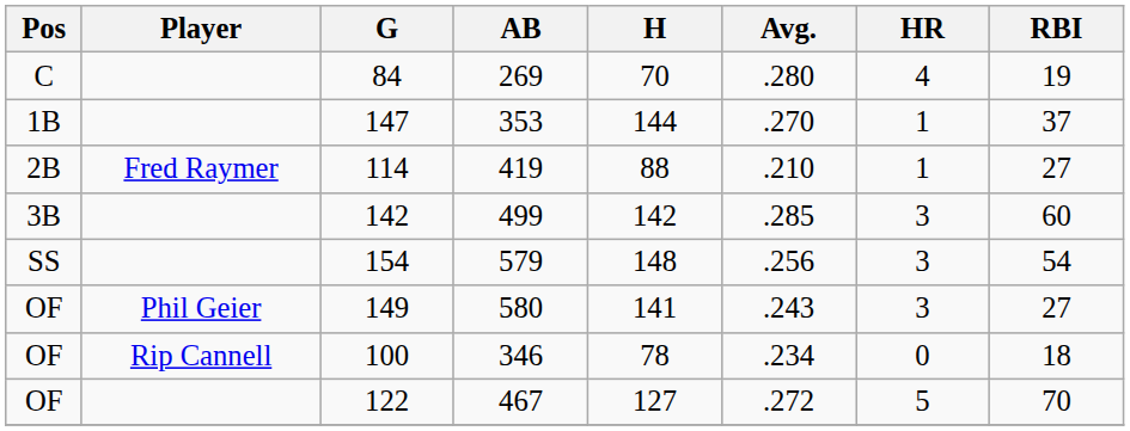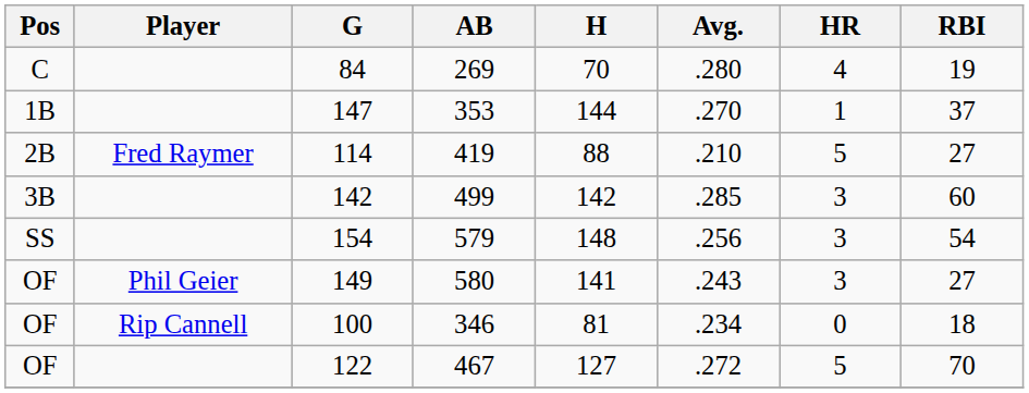 <table class="wikitable sortable">
 <tr>
 <th bgcolor="#DDDDFF" width="5%">Pos</th>
 <th bgcolor="#DDDDFF" width="16%">Player</th>
 <th bgcolor="#DDDDFF" width="9%">G</th>
 <th bgcolor="#DDDDFF" width="9%">AB</th>
 <th bgcolor="#DDDDFF" width="9%">H</th>
 <th bgcolor="#DDDDFF" width="9%">Avg.</th>
 <th bgcolor="#DDDDFF" width="9%">HR</th>
 <th bgcolor="#DDDDFF" width="9%">RBI</th>
 </tr>
 <tr align="center">
 <td>C</td>
 <td></td>
 <td>84</td>
 <td>269</td>
 <td>70</td>
 <td>.280</td>
 <td>4</td>
 <td>19</td>
 </tr>
 <tr align="center">
 <td>1B</td>
 <td></td>
 <td>147</td>
 <td>353</td>
 <td>144</td>
 <td>.270</td>
 <td>1</td>
 <td>37</td>
 </tr>
 <tr align="center">
 <td>2B</td>
 <td><a href='#'>Fred Raymer</a></td>
 <td>114</td>
 <td>419</td>
 <td>88</td>
 <td>.210</td>
-<td>1</td>
+<td>5</td>
 <td>27</td>
 </tr>
 <tr align=center>
 <td>3B</td>
 <td></td>
 <td>142</td>
 <td>499</td>
 <td>142</td>
 <td>.285</td>
 <td>3</td>
 <td>60</td>
 </tr>
 <tr align="center">
 <td>SS</td>
 <td></td>
 <td>154</td>
 <td>579</td>
 <td>148</td>
 <td>.256</td>
 <td>3</td>
 <td>54</td>
 </tr>
 <tr align="center">
 <td>OF</td>
 <td><a href='#'>Phil Geier</a></td>
 <td>149</td>
 <td>580</td>
 <td>141</td>
 <td>.243</td>
 <td>3</td>
 <td>27</td>
 </tr>
 <tr align=center>
 <td>OF</td>
 <td><a href='#'>Rip Cannell</a></td>
 <td>100</td>
 <td>346</td>
-<td>78</td>
+<td>81</td>
 <td>.234</td>
 <td>0</td>
 <td>18</td>
 </tr>
 <tr align=center>
 <td>OF</td>
 <td></td>
 <td>122</td>
 <td>467</td>
 <td>127</td>
 <td>.272</td>
 <td>5</td>
 <td>70</td>
 </tr>
 <tr align="center">
 </tr>
 </table>
